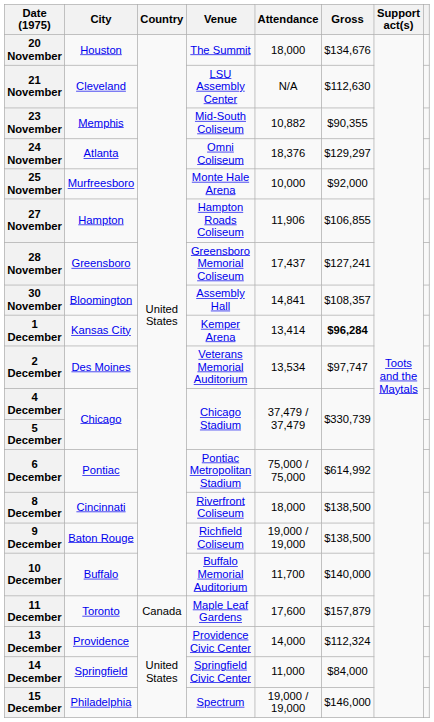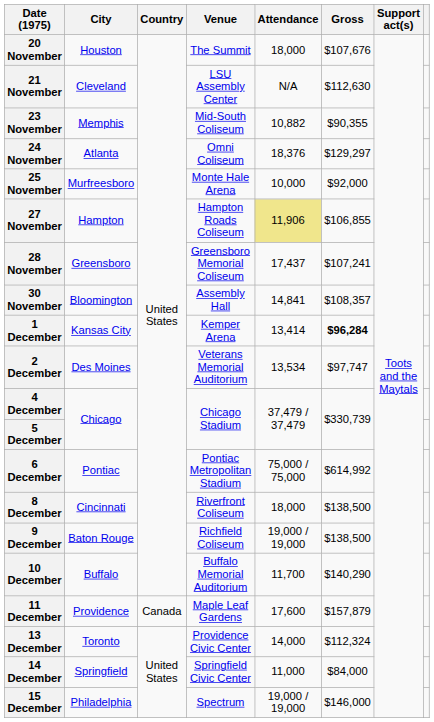 <table class="wikitable plainrowheaders" style="text-align:center;">
 <tr>
 <th scope="col" style="width:8em;">Date<br>(1975)</th>
 <th scope="col" style="width:12em;">City</th>
 <th scope="col" style="width:10em;">Country</th>
 <th scope="col" style="width:18em;">Venue</th>
 <th scope="col" style="width:9em;">Attendance</th>
 <th scope="col" style="width:7em;">Gross</th>
 <th scope="col" style="width:16em;">Support act(s)</th>
 <th scope="col" style="width:5em;" class="unsortable"></th>
 </tr>
 <tr>
 <th scope="row">20 November</th>
 <td><a href='#'>Houston</a></td>
 <td rowspan="16">United States</td>
 <td><a href='#'>The Summit</a></td>
 <td>18,000</td>
-<td>$134,676</td>
+<td>$107,676</td>
 <td rowspan="20"><a href='#'>Toots and the Maytals</a></td>
 <td></td>
 </tr>
 <tr>
 <th scope="row">21 November</th>
 <td><a href='#'>Cleveland</a></td>
 <td><a href='#'>LSU Assembly Center</a></td>
 <td>N/A</td>
 <td>$112,630</td>
 <td></td>
 </tr>
 <tr>
 <th scope="row">23 November</th>
 <td><a href='#'>Memphis</a></td>
 <td><a href='#'>Mid-South Coliseum</a></td>
 <td>10,882</td>
 <td>$90,355</td>
 <td></td>
 </tr>
 <tr>
 <th scope="row">24 November</th>
 <td><a href='#'>Atlanta</a></td>
 <td><a href='#'>Omni Coliseum</a></td>
 <td>18,376</td>
 <td>$129,297</td>
 <td></td>
 </tr>
 <tr>
 <th scope="row">25 November</th>
 <td><a href='#'>Murfreesboro</a></td>
 <td><a href='#'>Monte Hale Arena</a></td>
 <td>10,000</td>
 <td>$92,000</td>
 <td></td>
 </tr>
 <tr>
 <th scope="row">27 November</th>
 <td><a href='#'>Hampton</a></td>
 <td><a href='#'>Hampton Roads Coliseum</a></td>
-<td>11,906</td>
+<td style="background: khaki;">11,906</td>
 <td>$106,855</td>
 <td></td>
 </tr>
 <tr>
 <th scope="row">28 November</th>
 <td><a href='#'>Greensboro</a></td>
 <td><a href='#'>Greensboro Memorial Coliseum</a></td>
 <td>17,437</td>
-<td>$127,241</td>
+<td>$107,241</td>
 <td></td>
 </tr>
 <tr>
 <th scope="row">30 November</th>
 <td><a href='#'>Bloomington</a></td>
 <td><a href='#'>Assembly Hall</a></td>
 <td>14,841</td>
 <td>$108,357</td>
 <td></td>
 </tr>
 <tr>
 <th scope="row">1 December</th>
 <td><a href='#'>Kansas City</a></td>
 <td><a href='#'>Kemper Arena</a></td>
 <td>13,414</td>
 <td><strong>$96,284</strong></td>
 <td></td>
 </tr>
 <tr>
 <th scope="row">2 December</th>
 <td><a href='#'>Des Moines</a></td>
 <td><a href='#'>Veterans Memorial Auditorium</a></td>
 <td>13,534</td>
 <td>$97,747</td>
 <td></td>
 </tr>
 <tr>
 <th scope="row">4 December</th>
 <td rowspan="2"><a href='#'>Chicago</a></td>
 <td rowspan="2"><a href='#'>Chicago Stadium</a></td>
 <td rowspan="2">37,479 / 37,479</td>
 <td rowspan="2">$330,739</td>
 <td></td>
 </tr>
 <tr>
 <th scope="row">5 December</th>
 <td></td>
 </tr>
 <tr>
 <th scope="row">6 December</th>
 <td><a href='#'>Pontiac</a></td>
 <td><a href='#'>Pontiac Metropolitan Stadium</a></td>
 <td>75,000 / 75,000</td>
 <td>$614,992</td>
 <td></td>
 </tr>
 <tr>
 <th scope="row">8 December</th>
 <td><a href='#'>Cincinnati</a></td>
 <td><a href='#'>Riverfront Coliseum</a></td>
 <td>18,000</td>
 <td>$138,500</td>
 <td></td>
 </tr>
 <tr>
 <th scope="row">9 December</th>
 <td><a href='#'>Baton Rouge</a></td>
 <td><a href='#'>Richfield Coliseum</a></td>
 <td>19,000 / 19,000</td>
 <td>$138,500</td>
 <td></td>
 </tr>
 <tr>
 <th scope="row">10 December</th>
 <td><a href='#'>Buffalo</a></td>
 <td><a href='#'>Buffalo Memorial Auditorium</a></td>
 <td>11,700</td>
-<td>$140,000</td>
+<td>$140,290</td>
 <td></td>
 </tr>
 <tr>
 <th scope="row">11 December</th>
-<td><a href='#'>Toronto</a></td>
+<td><a href='#'>Providence</a></td>
 <td>Canada</td>
 <td><a href='#'>Maple Leaf Gardens</a></td>
 <td>17,600</td>
 <td>$157,879</td>
 <td></td>
 </tr>
 <tr>
 <th scope="row">13 December</th>
-<td><a href='#'>Providence</a></td>
+<td><a href='#'>Toronto</a></td>
 <td rowspan="3">United States</td>
 <td><a href='#'>Providence Civic Center</a></td>
 <td>14,000</td>
 <td>$112,324</td>
 <td></td>
 </tr>
 <tr>
 <th scope="row">14 December</th>
 <td><a href='#'>Springfield</a></td>
 <td><a href='#'>Springfield Civic Center</a></td>
 <td>11,000</td>
 <td>$84,000</td>
 <td></td>
 </tr>
 <tr>
 <th scope="row">15 December</th>
 <td><a href='#'>Philadelphia</a></td>
 <td><a href='#'>Spectrum</a></td>
 <td>19,000 / 19,000</td>
 <td>$146,000</td>
 <td></td>
 </tr>
 </table>
